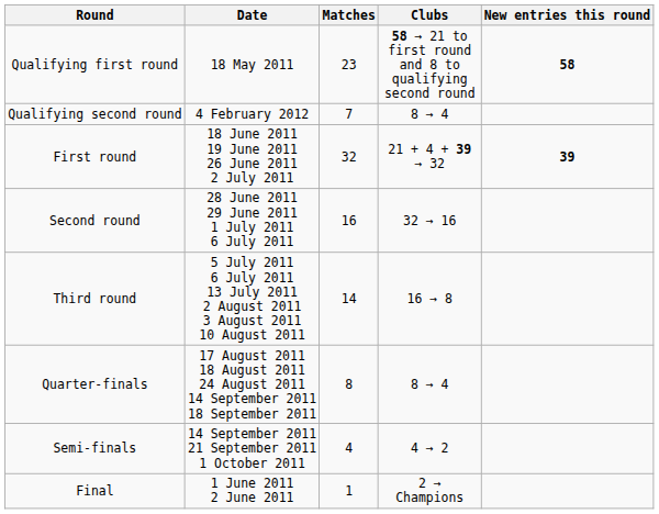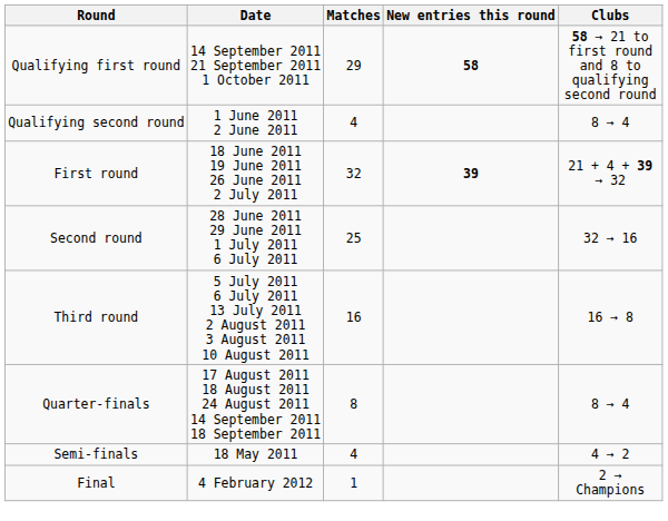 <table class="wikitable">
 <tr>
 <th>Round</th>
 <th>Date</th>
 <th>Matches</th>
+<th>New entries this round</th>
 <th width=100>Clubs</th>
-<th>New entries this round</th>
 </tr>
 <tr align=center>
 <td>Qualifying first round</td>
-<td>18 May 2011</td>
-<td>23</td>
+<td>14 September 2011 <br> 21 September 2011 <br> 1 October 2011</td>
+<td>29</td>
+<td><strong>58</strong></td>
 <td><strong>58</strong> → 21 to first round and 8 to qualifying second round</td>
-<td><strong>58</strong></td>
 </tr>
 <tr align=center>
 <td>Qualifying second round</td>
-<td>4 February 2012</td>
-<td>7</td>
+<td>1 June 2011  <br> 2 June 2011</td>
+<td>4</td>
+<td></td>
 <td>8 → 4</td>
-<td></td>
 </tr>
 <tr align=center>
 <td>First round</td>
 <td>18 June 2011 <br> 19 June 2011 <br> 26 June 2011 <br> 2 July 2011</td>
 <td>32</td>
+<td><strong>39</strong></td>
 <td>21 + 4 + <strong>39</strong> → 32</td>
-<td><strong>39</strong></td>
 </tr>
 <tr align=center>
 <td>Second round</td>
 <td>28 June 2011 <br> 29 June 2011 <br> 1 July 2011 <br> 6 July 2011</td>
-<td>16</td>
+<td>25</td>
+<td></td>
 <td>32 → 16</td>
-<td></td>
 </tr>
 <tr align=center>
 <td>Third round</td>
 <td>5 July 2011 <br> 6 July 2011 <br> 13 July 2011  <br> 2 August 2011  <br> 3 August 2011  <br> 10 August 2011</td>
-<td>14</td>
+<td>16</td>
+<td></td>
 <td>16 → 8</td>
-<td></td>
 </tr>
 <tr align=center>
 <td>Quarter-finals</td>
 <td>17 August 2011 <br> 18 August 2011 <br> 24 August 2011 <br> 14 September 2011 <br> 18 September 2011</td>
 <td>8</td>
+<td></td>
 <td>8 → 4</td>
-<td></td>
 </tr>
 <tr align=center>
 <td>Semi-finals</td>
-<td>14 September 2011 <br> 21 September 2011 <br> 1 October 2011</td>
+<td>18 May 2011</td>
 <td>4</td>
+<td></td>
 <td>4 → 2</td>
-<td></td>
 </tr>
 <tr align=center>
 <td>Final</td>
-<td>1 June 2011  <br> 2 June 2011</td>
+<td>4 February 2012</td>
 <td>1</td>
+<td></td>
 <td>2 → Champions</td>
-<td></td>
 </tr>
 </table>
